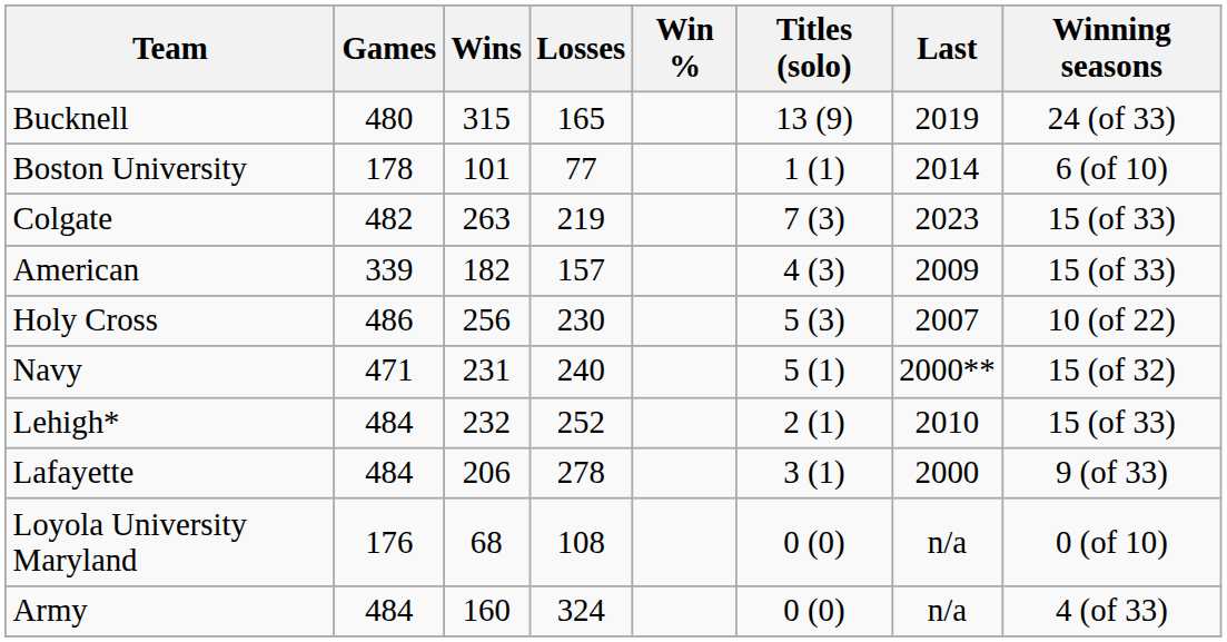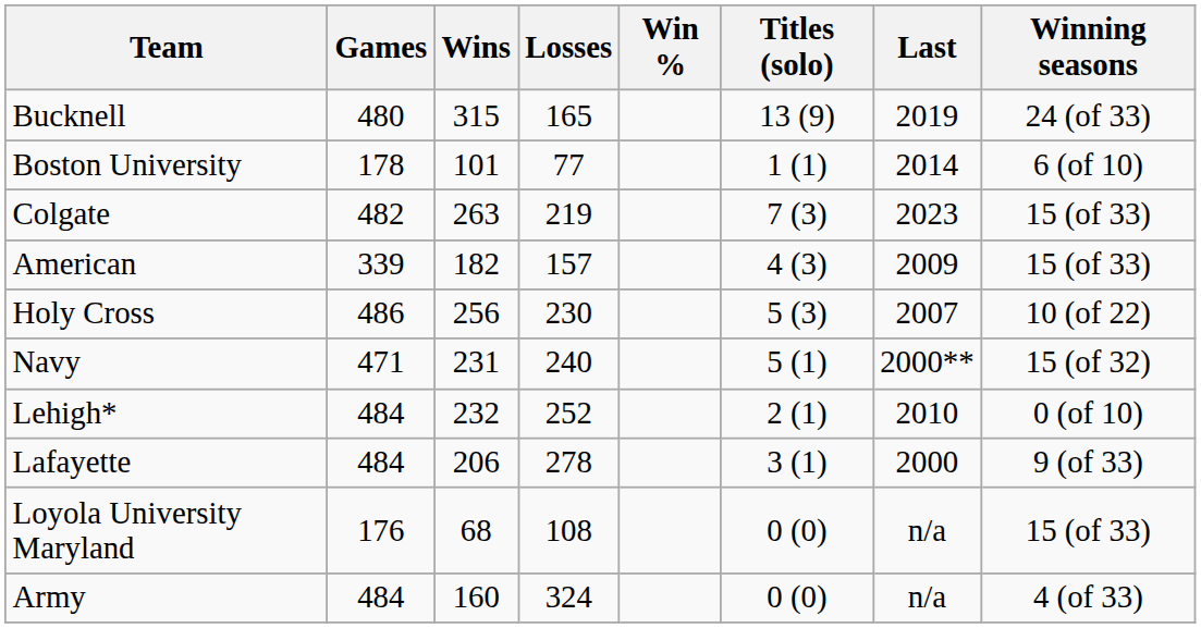 <table class="wikitable sortable" style="text-align:center;">
 <tr>
 <th>Team</th>
 <th>Games</th>
 <th>Wins</th>
 <th>Losses</th>
 <th>Win %</th>
 <th>Titles (solo)</th>
 <th>Last</th>
 <th>Winning seasons</th>
 </tr>
 <tr>
 <td align=left>Bucknell</td>
 <td>480</td>
 <td>315</td>
 <td>165</td>
 <td></td>
 <td>13 (9)</td>
 <td>2019</td>
 <td>24 (of 33)</td>
 </tr>
 <tr>
 <td align=left>Boston University</td>
 <td>178</td>
 <td>101</td>
 <td>77</td>
 <td></td>
 <td>1 (1)</td>
 <td>2014</td>
 <td>6 (of 10)</td>
 </tr>
 <tr>
 <td align=left>Colgate</td>
 <td>482</td>
 <td>263</td>
 <td>219</td>
 <td></td>
 <td>7 (3)</td>
 <td>2023</td>
 <td>15 (of 33)</td>
 </tr>
 <tr>
 <td align=left>American</td>
 <td>339</td>
 <td>182</td>
 <td>157</td>
 <td></td>
 <td>4 (3)</td>
 <td>2009</td>
 <td>15 (of 33)</td>
 </tr>
 <tr>
 <td align=left>Holy Cross</td>
 <td>486</td>
 <td>256</td>
 <td>230</td>
 <td></td>
 <td>5 (3)</td>
 <td>2007</td>
 <td>10 (of 22)</td>
 </tr>
 <tr>
 <td align=left>Navy</td>
 <td>471</td>
 <td>231</td>
 <td>240</td>
 <td></td>
 <td>5 (1)</td>
 <td>2000**</td>
 <td>15 (of 32)</td>
 </tr>
 <tr>
 <td align=left>Lehigh*</td>
 <td>484</td>
 <td>232</td>
 <td>252</td>
 <td></td>
 <td>2 (1)</td>
 <td>2010</td>
-<td>15 (of 33)</td>
+<td>0 (of 10)</td>
 </tr>
 <tr>
 <td align=left>Lafayette</td>
 <td>484</td>
 <td>206</td>
 <td>278</td>
 <td></td>
 <td>3 (1)</td>
 <td>2000</td>
 <td>9 (of 33)</td>
 </tr>
 <tr>
 <td align=left>Loyola University Maryland</td>
 <td>176</td>
 <td>68</td>
 <td>108</td>
 <td></td>
 <td>0 (0)</td>
 <td>n/a</td>
-<td>0 (of 10)</td>
+<td>15 (of 33)</td>
 </tr>
 <tr>
 <td align=left>Army</td>
 <td>484</td>
 <td>160</td>
 <td>324</td>
 <td></td>
 <td>0 (0)</td>
 <td>n/a</td>
 <td>4 (of 33)</td>
 </tr>
 </table>
